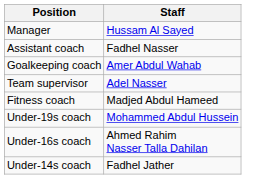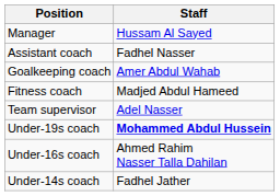 <table class="wikitable">
 <tr>
 <th>Position</th>
 <th>Staff</th>
 </tr>
 <tr>
 <td>Manager</td>
 <td> <a href='#'>Hussam Al Sayed</a></td>
 </tr>
 <tr>
 <td>Assistant coach</td>
 <td> Fadhel Nasser</td>
 </tr>
 <tr>
 <td>Goalkeeping coach</td>
 <td> <a href='#'>Amer Abdul Wahab</a></td>
 </tr>
 <tr>
+<td>Fitness coach</td>
+<td> Madjed Abdul Hameed</td>
+</tr>
+<tr>
 <td>Team supervisor</td>
 <td> <a href='#'>Adel Nasser</a></td>
 </tr>
 <tr>
-<td>Fitness coach</td>
-<td> Madjed Abdul Hameed</td>
-</tr>
-<tr>
 <td>Under-19s coach</td>
-<td> <a href='#'>Mohammed Abdul Hussein</a></td>
+<td><strong> <a href='#'>Mohammed Abdul Hussein</a></strong></td>
 </tr>
 <tr>
 <td>Under-16s coach</td>
 <td> Ahmed Rahim <br> <a href='#'>Nasser Talla Dahilan</a></td>
 </tr>
 <tr>
 <td>Under-14s coach</td>
 <td> Fadhel Jather</td>
 </tr>
 </table>
